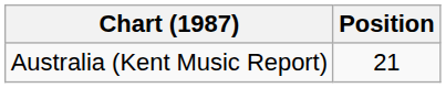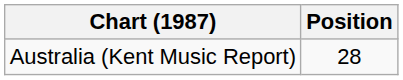 <table class="wikitable">
 <tr>
 <th>Chart (1987)</th>
 <th>Position</th>
 </tr>
 <tr>
 <td>Australia (Kent Music Report)</td>
-<td align="center">21</td>
+<td align="center">28</td>
 </tr>
 </table>
